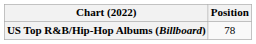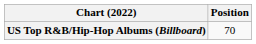 <table class="wikitable sortable plainrowheaders" style="text-align:center">
 <tr>
 <th scope="col">Chart (2022)</th>
 <th scope="col">Position</th>
 </tr>
 <tr>
 <th scope="row">US Top R&B/Hip-Hop Albums (<em>Billboard</em>)</th>
-<td>78</td>
+<td>70</td>
 </tr>
 </table>
